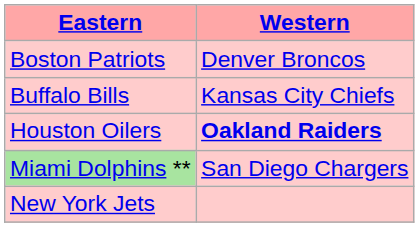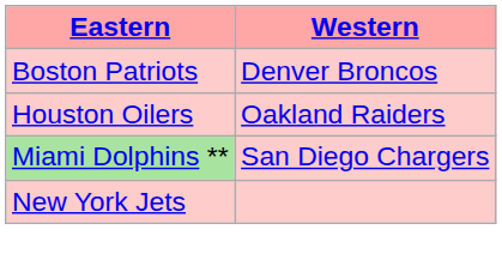 <table class="wikitable">
 <tr>
 <th style="background-color: #FFA7A7;"><strong><a href='#'>Eastern</a></strong></th>
 <th style="background-color: #FFA7A7;"><strong><a href='#'>Western</a></strong></th>
 </tr>
 <tr>
 <td style="background-color: #FFCCCC;"><a href='#'>Boston Patriots</a></td>
 <td style="background-color: #FFCCCC;"><a href='#'>Denver Broncos</a></td>
 </tr>
 <tr>
-<td style="background-color: #FFCCCC;"><a href='#'>Buffalo Bills</a></td>
-<td style="background-color: #FFCCCC;"><a href='#'>Kansas City Chiefs</a></td>
-</tr>
-<tr>
 <td style="background-color: #FFCCCC;"><a href='#'>Houston Oilers</a></td>
-<td style="background-color: #FFCCCC;"><strong><a href='#'>Oakland Raiders</a></strong></td>
+<td style="background-color: #FFCCCC;"><a href='#'>Oakland Raiders</a></td>
 </tr>
 <tr>
 <td style="background-color: #A8E4A0;"><a href='#'>Miami Dolphins</a> **</td>
 <td style="background-color: #FFCCCC;"><a href='#'>San Diego Chargers</a></td>
 </tr>
 <tr>
 <td style="background-color: #FFCCCC;"><a href='#'>New York Jets</a></td>
 <td style="background-color: #FFCCCC;"></td>
 </tr>
 </table>
